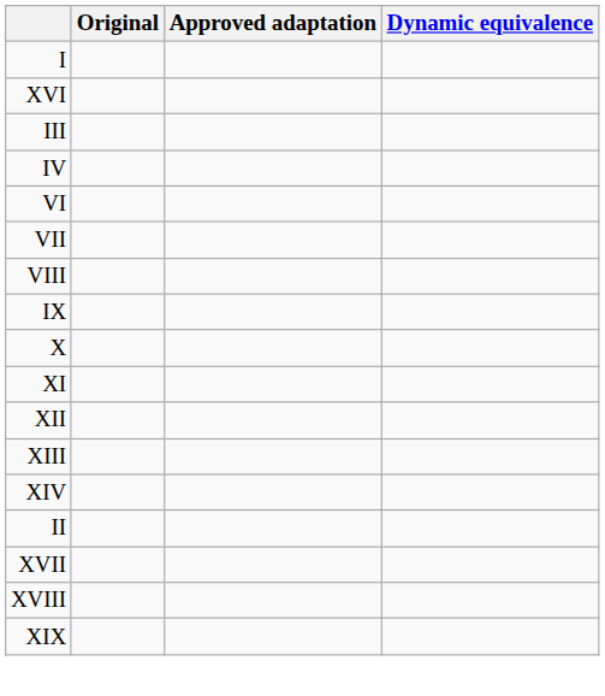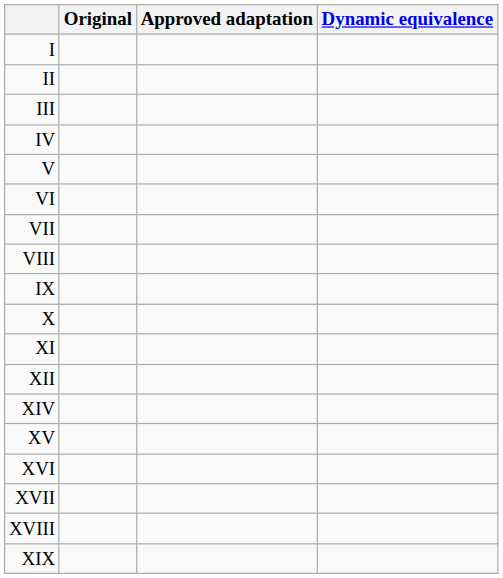 <table class="wikitable">
 <tr>
 <th></th>
 <th>Original</th>
 <th>Approved adaptation</th>
 <th><a href='#'>Dynamic equivalence</a></th>
 </tr>
 <tr>
 <td style="text-align:right;">I</td>
 <td></td>
 <td></td>
 <td></td>
 </tr>
 <tr>
-<td style="text-align:right;">XVI</td>
+<td style="text-align:right;">II</td>
 <td></td>
 <td></td>
 <td></td>
 </tr>
 <tr>
 <td style="text-align:right;">III</td>
 <td></td>
 <td></td>
 <td></td>
 </tr>
 <tr>
 <td style="text-align:right;">IV</td>
+<td></td>
+<td></td>
+<td></td>
+</tr>
+<tr>
+<td style="text-align:right;">V</td>
 <td></td>
 <td></td>
 <td></td>
 </tr>
 <tr>
 <td style="text-align:right;">VI</td>
 <td></td>
 <td></td>
 <td></td>
 </tr>
 <tr>
 <td style="text-align:right;">VII</td>
 <td></td>
 <td></td>
 <td></td>
 </tr>
 <tr>
 <td style="text-align:right;">VIII</td>
 <td></td>
 <td></td>
 <td></td>
 </tr>
 <tr>
 <td style="text-align:right;">IX</td>
 <td></td>
 <td></td>
 <td></td>
 </tr>
 <tr>
 <td style="text-align:right;">X</td>
 <td></td>
 <td></td>
 <td></td>
 </tr>
 <tr>
 <td style="text-align:right;">XI</td>
 <td></td>
 <td></td>
 <td></td>
 </tr>
 <tr>
 <td style="text-align:right;">XII</td>
 <td></td>
 <td></td>
 <td></td>
 </tr>
 <tr>
-<td style="text-align:right;">XIII</td>
-<td></td>
-<td></td>
-<td></td>
-</tr>
-<tr>
 <td style="text-align:right;">XIV</td>
 <td></td>
 <td></td>
 <td></td>
 </tr>
 <tr>
-<td style="text-align:right;">II</td>
+<td style="text-align:right;">XV</td>
+<td></td>
+<td></td>
+<td></td>
+</tr>
+<tr>
+<td style="text-align:right;">XVI</td>
 <td></td>
 <td></td>
 <td></td>
 </tr>
 <tr>
 <td style="text-align:right;">XVII</td>
 <td></td>
 <td></td>
 <td></td>
 </tr>
 <tr>
 <td style="text-align:right;">XVIII</td>
 <td></td>
 <td></td>
 <td></td>
 </tr>
 <tr>
 <td style="text-align:right;">XIX</td>
 <td></td>
 <td></td>
 <td></td>
 </tr>
 </table>
